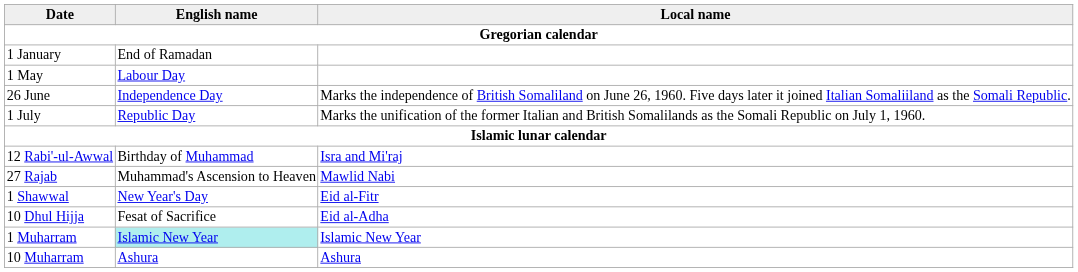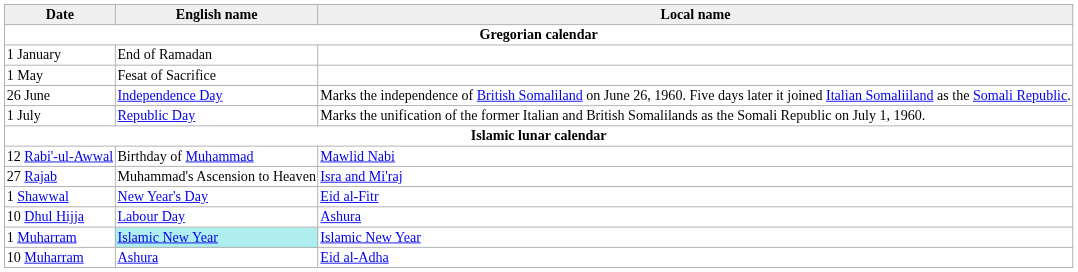 <table border="1" cellpadding="2" cellspacing="0" style="border-collapse:collapse; border:1px solid #aaa">
 <tr>
 <th style="background:#efefef;">Date</th>
 <th style="background:#efefef;">English name</th>
 <th style="background:#efefef;">Local name</th>
 </tr>
 <tr>
 <th colspan=4>Gregorian calendar</th>
 </tr>
 <tr>
 <td>1 January</td>
 <td>End of Ramadan</td>
 <td></td>
 </tr>
 <tr>
 <td>1 May</td>
-<td><a href='#'>Labour Day</a></td>
+<td>Fesat of Sacrifice</td>
 <td></td>
 </tr>
 <tr>
 <td>26 June</td>
 <td><a href='#'>Independence Day</a></td>
 <td>Marks the independence of <a href='#'>British Somaliland</a> on June 26, 1960. Five days later it joined <a href='#'>Italian Somaliiland</a> as the <a href='#'>Somali Republic</a>.</td>
 </tr>
 <tr>
 <td>1 July</td>
 <td><a href='#'>Republic Day</a></td>
 <td>Marks the unification of the former Italian and British Somalilands as the Somali Republic on July 1, 1960.</td>
 </tr>
 <tr>
 <th colspan=4>Islamic lunar calendar</th>
 </tr>
 <tr>
 <td>12 <a href='#'>Rabi'-ul-Awwal</a></td>
 <td>Birthday of <a href='#'>Muhammad</a></td>
-<td><a href='#'>Isra and Mi'raj</a></td>
+<td><a href='#'>Mawlid Nabi</a></td>
 </tr>
 <tr>
 <td>27 <a href='#'>Rajab</a></td>
 <td>Muhammad's Ascension to Heaven</td>
-<td><a href='#'>Mawlid Nabi</a></td>
+<td><a href='#'>Isra and Mi'raj</a></td>
 </tr>
 <tr>
 <td>1 <a href='#'>Shawwal</a></td>
 <td><a href='#'>New Year's Day</a></td>
 <td><a href='#'>Eid al-Fitr</a></td>
 </tr>
 <tr>
 <td>10 <a href='#'>Dhul Hijja</a></td>
-<td>Fesat of Sacrifice</td>
-<td><a href='#'>Eid al-Adha</a></td>
+<td><a href='#'>Labour Day</a></td>
+<td><a href='#'>Ashura</a></td>
 </tr>
 <tr>
 <td>1 <a href='#'>Muharram</a></td>
 <td style="background: paleturquoise;"><a href='#'>Islamic New Year</a></td>
 <td><a href='#'>Islamic New Year</a></td>
 </tr>
 <tr>
 <td>10 <a href='#'>Muharram</a></td>
 <td><a href='#'>Ashura</a></td>
-<td><a href='#'>Ashura</a></td>
+<td><a href='#'>Eid al-Adha</a></td>
 </tr>
 </table>
